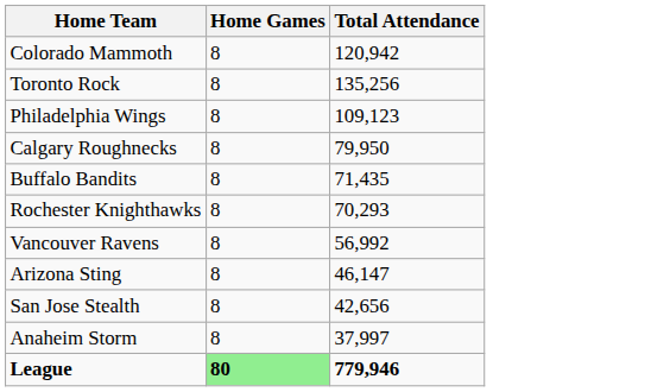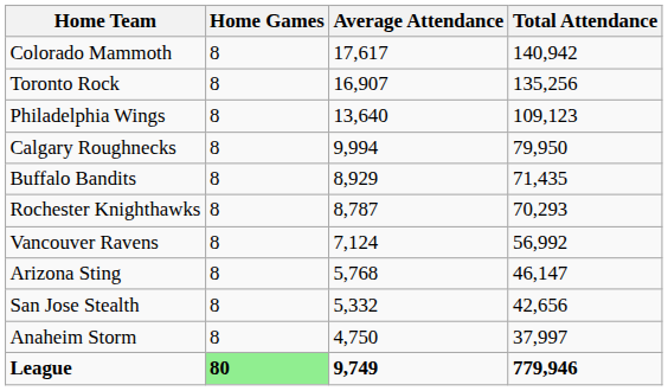 <table class="wikitable sortable">
 <tr>
 <th>Home Team</th>
 <th>Home Games</th>
+<th>Average Attendance</th>
 <th>Total Attendance</th>
 </tr>
 <tr>
 <td>Colorado Mammoth</td>
 <td>8</td>
-<td>120,942</td>
+<td>17,617</td>
+<td>140,942</td>
 </tr>
 <tr>
 <td>Toronto Rock</td>
 <td>8</td>
+<td>16,907</td>
 <td>135,256</td>
 </tr>
 <tr>
 <td>Philadelphia Wings</td>
 <td>8</td>
+<td>13,640</td>
 <td>109,123</td>
 </tr>
 <tr>
 <td>Calgary Roughnecks</td>
 <td>8</td>
+<td>9,994</td>
 <td>79,950</td>
 </tr>
 <tr>
 <td>Buffalo Bandits</td>
 <td>8</td>
+<td>8,929</td>
 <td>71,435</td>
 </tr>
 <tr>
 <td>Rochester Knighthawks</td>
 <td>8</td>
+<td>8,787</td>
 <td>70,293</td>
 </tr>
 <tr>
 <td>Vancouver Ravens</td>
 <td>8</td>
+<td>7,124</td>
 <td>56,992</td>
 </tr>
 <tr>
 <td>Arizona Sting</td>
 <td>8</td>
+<td>5,768</td>
 <td>46,147</td>
 </tr>
 <tr>
 <td>San Jose Stealth</td>
 <td>8</td>
+<td>5,332</td>
 <td>42,656</td>
 </tr>
 <tr>
 <td>Anaheim Storm</td>
 <td>8</td>
+<td>4,750</td>
 <td>37,997</td>
 </tr>
 <tr class="sortbottom">
 <td><strong>League</strong></td>
 <td style="background: lightgreen;"><strong>80</strong></td>
+<td><strong>9,749</strong></td>
 <td><strong>779,946</strong></td>
 </tr>
 </table>
